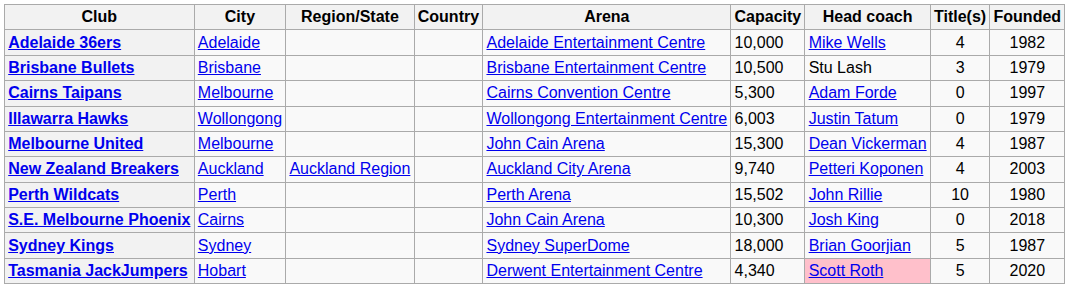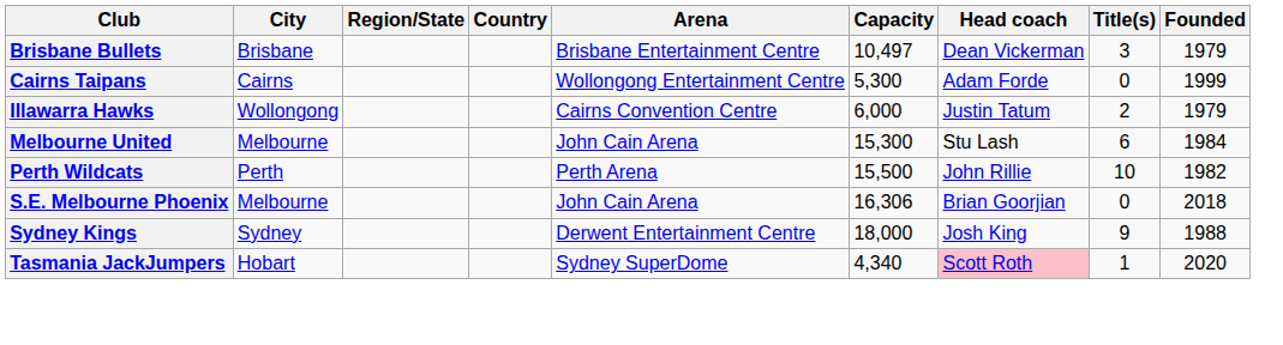 <table class="wikitable sortable">
 <tr>
 <th scope="col">Club</th>
 <th scope="col">City</th>
 <th scope="col">Region/State</th>
 <th scope="col">Country</th>
 <th scope="col">Arena</th>
 <th scope="col">Capacity</th>
 <th scope="col">Head coach</th>
 <th scope="col">Title(s)</th>
 <th scope="col">Founded</th>
 </tr>
 <tr>
-<th scope="row" nowrap style="text-align:left;"> <a href='#'>Adelaide 36ers</a></th>
-<td><a href='#'>Adelaide</a></td>
-<td></td>
-<td></td>
-<td><a href='#'>Adelaide Entertainment Centre</a></td>
-<td>10,000</td>
-<td> <a href='#'>Mike Wells</a></td>
-<td style="text-align: center;">4</td>
-<td align=center>1982</td>
-</tr>
-<tr>
 <th scope="row" nowrap style="text-align:left;"> <a href='#'>Brisbane Bullets</a></th>
 <td><a href='#'>Brisbane</a></td>
 <td></td>
 <td></td>
 <td><a href='#'>Brisbane Entertainment Centre</a></td>
-<td>10,500</td>
-<td> Stu Lash</td>
+<td>10,497</td>
+<td> <a href='#'>Dean Vickerman</a></td>
 <td style="text-align: center;">3</td>
 <td style="text-align: center;">1979</td>
 </tr>
 <tr>
 <th scope="row" nowrap style="text-align:left;"> <a href='#'>Cairns Taipans</a></th>
-<td><a href='#'>Melbourne</a></td>
+<td><a href='#'>Cairns</a></td>
 <td></td>
 <td></td>
-<td><a href='#'>Cairns Convention Centre</a></td>
+<td><a href='#'>Wollongong Entertainment Centre</a></td>
 <td>5,300</td>
 <td> <a href='#'>Adam Forde</a></td>
 <td style="text-align: center;">0</td>
-<td align=center>1997</td>
+<td align=center>1999</td>
 </tr>
 <tr>
 <th scope="row" nowrap style="text-align:left;"> <a href='#'>Illawarra Hawks</a></th>
 <td><a href='#'>Wollongong</a></td>
 <td></td>
 <td></td>
-<td><a href='#'>Wollongong Entertainment Centre</a></td>
-<td>6,003</td>
+<td><a href='#'>Cairns Convention Centre</a></td>
+<td>6,000</td>
 <td> <a href='#'>Justin Tatum</a></td>
-<td style="text-align: center;">0</td>
+<td style="text-align: center;">2</td>
 <td align=center>1979</td>
 </tr>
 <tr>
 <th scope="row" nowrap style="text-align:left;"> <a href='#'>Melbourne United</a></th>
 <td><a href='#'>Melbourne</a></td>
 <td></td>
 <td></td>
 <td><a href='#'>John Cain Arena</a></td>
 <td>15,300</td>
-<td> <a href='#'>Dean Vickerman</a></td>
-<td style="text-align: center;">4</td>
-<td align=center>1987</td>
-</tr>
-<tr>
-<th scope="row" nowrap style="text-align:left;"> <a href='#'>New Zealand Breakers</a></th>
-<td><a href='#'>Auckland</a></td>
-<td> <a href='#'>Auckland Region</a></td>
-<td></td>
-<td><a href='#'>Auckland City Arena</a></td>
-<td>9,740</td>
-<td> <a href='#'>Petteri Koponen</a></td>
-<td style="text-align: center;">4</td>
-<td style="text-align: center;">2003</td>
+<td> Stu Lash</td>
+<td style="text-align: center;">6</td>
+<td align=center>1984</td>
 </tr>
 <tr>
 <th scope="row" nowrap style="text-align:left;"> <a href='#'>Perth Wildcats</a></th>
 <td><a href='#'>Perth</a></td>
 <td></td>
 <td></td>
 <td><a href='#'>Perth Arena</a></td>
-<td>15,502</td>
+<td>15,500</td>
 <td> <a href='#'>John Rillie</a></td>
 <td style="text-align:center;">10</td>
-<td align=center>1980</td>
+<td align=center>1982</td>
 </tr>
 <tr>
 <th scope="row" nowrap style="text-align:left;"> <a href='#'>S.E. Melbourne Phoenix</a></th>
-<td><a href='#'>Cairns</a></td>
+<td><a href='#'>Melbourne</a></td>
 <td></td>
 <td></td>
 <td><a href='#'>John Cain Arena</a></td>
-<td>10,300</td>
-<td> <a href='#'>Josh King</a></td>
+<td>16,306</td>
+<td> <a href='#'>Brian Goorjian</a></td>
 <td style="text-align: center;">0</td>
 <td style="text-align:center;">2018</td>
 </tr>
 <tr>
 <th scope="row" nowrap style="text-align:left;"> <a href='#'>Sydney Kings</a></th>
 <td><a href='#'>Sydney</a></td>
 <td></td>
 <td></td>
-<td><a href='#'>Sydney SuperDome</a></td>
+<td><a href='#'>Derwent Entertainment Centre</a></td>
 <td>18,000</td>
-<td> <a href='#'>Brian Goorjian</a></td>
-<td style="text-align: center;">5</td>
-<td align=center>1987</td>
+<td> <a href='#'>Josh King</a></td>
+<td style="text-align: center;">9</td>
+<td align=center>1988</td>
 </tr>
 <tr>
 <th scope="row" nowrap style="text-align:left;"> <a href='#'>Tasmania JackJumpers</a></th>
 <td><a href='#'>Hobart</a></td>
 <td></td>
 <td></td>
-<td><a href='#'>Derwent Entertainment Centre</a></td>
+<td><a href='#'>Sydney SuperDome</a></td>
 <td>4,340</td>
 <td style="background: pink;"> <a href='#'>Scott Roth</a></td>
-<td style="text-align:center;">5</td>
+<td style="text-align:center;">1</td>
 <td style="text-align:center;">2020</td>
 </tr>
 <tr>
 </tr>
 </table>
